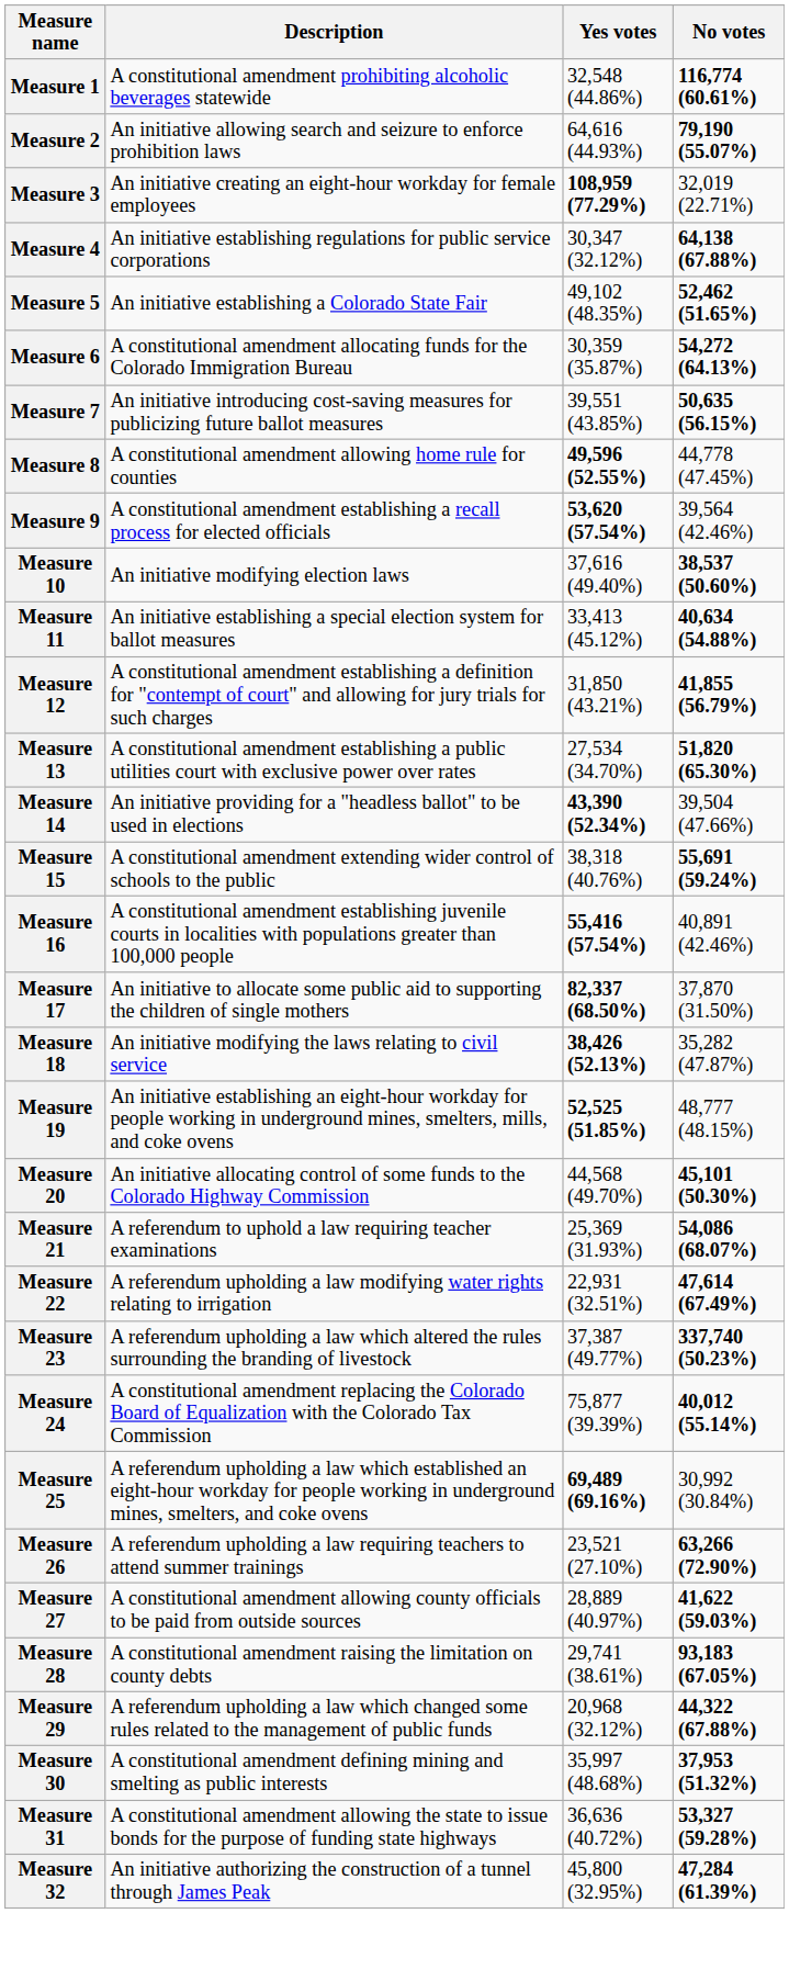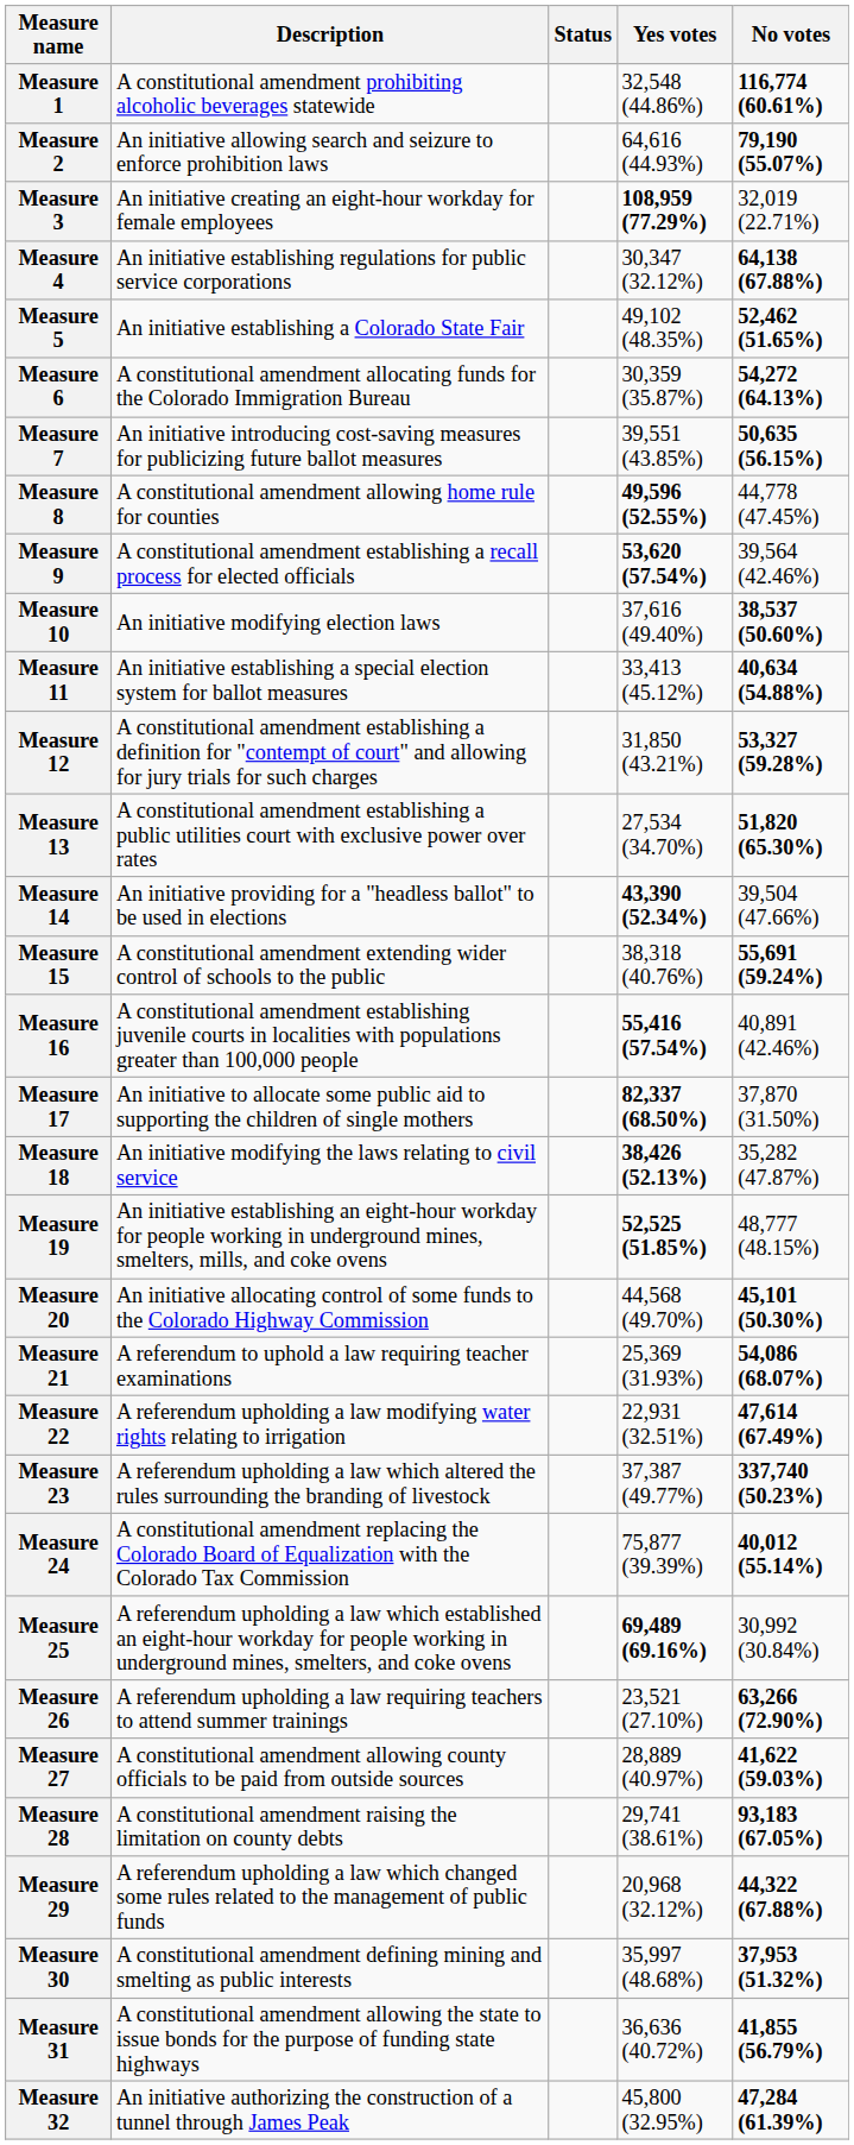 <table class="wikitable sortable plainrowheaders" style="width:100%">
 <tr>
 <th scope="col">Measure name</th>
 <th class="unsortable" scope="col">Description</th>
+<th scope="col">Status</th>
 <th scope="col">Yes votes</th>
 <th scope="col">No votes</th>
 </tr>
 <tr>
 <th scope="row">Measure 1</th>
 <td>A constitutional amendment <a href='#'>prohibiting alcoholic beverages</a> statewide</td>
+<td></td>
 <td>32,548 (44.86%)</td>
 <td><strong>116,774 (60.61%)</strong></td>
 </tr>
 <tr>
 <th scope="row">Measure 2</th>
 <td>An initiative allowing search and seizure to enforce prohibition laws</td>
+<td></td>
 <td>64,616 (44.93%)</td>
 <td><strong>79,190 (55.07%)</strong></td>
 </tr>
 <tr>
 <th scope="row">Measure 3</th>
 <td>An initiative creating an eight-hour workday for female employees</td>
+<td></td>
 <td><strong>108,959 (77.29%)</strong></td>
 <td>32,019 (22.71%)</td>
 </tr>
 <tr>
 <th scope="row">Measure 4</th>
 <td>An initiative establishing regulations for public service corporations</td>
+<td></td>
 <td>30,347 (32.12%)</td>
 <td><strong>64,138 (67.88%)</strong></td>
 </tr>
 <tr>
 <th scope="row">Measure 5</th>
 <td>An initiative establishing a <a href='#'>Colorado State Fair</a></td>
+<td></td>
 <td>49,102 (48.35%)</td>
 <td><strong>52,462 (51.65%)</strong></td>
 </tr>
 <tr>
 <th scope="row">Measure 6</th>
 <td>A constitutional amendment allocating funds for the Colorado Immigration Bureau</td>
+<td></td>
 <td>30,359 (35.87%)</td>
 <td><strong>54,272 (64.13%)</strong></td>
 </tr>
 <tr>
 <th scope="row">Measure 7</th>
 <td>An initiative introducing cost-saving measures for publicizing future ballot measures</td>
+<td></td>
 <td>39,551 (43.85%)</td>
 <td><strong>50,635 (56.15%)</strong></td>
 </tr>
 <tr>
 <th scope="row">Measure 8</th>
 <td>A constitutional amendment allowing <a href='#'>home rule</a> for counties</td>
+<td></td>
 <td><strong>49,596 (52.55%)</strong></td>
 <td>44,778 (47.45%)</td>
 </tr>
 <tr>
 <th scope="row">Measure 9</th>
 <td>A constitutional amendment establishing a <a href='#'>recall process</a> for elected officials</td>
+<td></td>
 <td><strong>53,620 (57.54%)</strong></td>
 <td>39,564 (42.46%)</td>
 </tr>
 <tr>
 <th scope="row">Measure 10</th>
 <td>An initiative modifying election laws</td>
+<td></td>
 <td>37,616 (49.40%)</td>
 <td><strong>38,537 (50.60%)</strong></td>
 </tr>
 <tr>
 <th scope="row">Measure 11</th>
 <td>An initiative establishing a special election system for ballot measures</td>
+<td></td>
 <td>33,413 (45.12%)</td>
 <td><strong>40,634 (54.88%)</strong></td>
 </tr>
 <tr>
 <th scope="row">Measure 12</th>
 <td>A constitutional amendment establishing a definition for "<a href='#'>contempt of court</a>" and allowing for jury trials for such charges</td>
+<td></td>
 <td>31,850 (43.21%)</td>
-<td><strong>41,855 (56.79%)</strong></td>
+<td><strong>53,327 (59.28%)</strong></td>
 </tr>
 <tr>
 <th scope="row">Measure 13</th>
 <td>A constitutional amendment establishing a public utilities court with exclusive power over rates</td>
+<td></td>
 <td>27,534 (34.70%)</td>
 <td><strong>51,820 (65.30%)</strong></td>
 </tr>
 <tr>
 <th scope="row">Measure 14</th>
 <td>An initiative providing for a "headless ballot" to be used in elections</td>
+<td></td>
 <td><strong>43,390 (52.34%)</strong></td>
 <td>39,504 (47.66%)</td>
 </tr>
 <tr>
 <th scope="row">Measure 15</th>
 <td>A constitutional amendment extending wider control of schools to the public</td>
+<td></td>
 <td>38,318 (40.76%)</td>
 <td><strong>55,691 (59.24%)</strong></td>
 </tr>
 <tr>
 <th scope="row">Measure 16</th>
 <td>A constitutional amendment establishing juvenile courts in localities with populations greater than 100,000 people</td>
+<td></td>
 <td><strong>55,416 (57.54%)</strong></td>
 <td>40,891 (42.46%)</td>
 </tr>
 <tr>
 <th scope="row">Measure 17</th>
 <td>An initiative to allocate some public aid to supporting the children of single mothers</td>
+<td></td>
 <td><strong>82,337 (68.50%)</strong></td>
 <td>37,870 (31.50%)</td>
 </tr>
 <tr>
 <th scope="row">Measure 18</th>
 <td>An initiative modifying the laws relating to <a href='#'>civil service</a></td>
+<td></td>
 <td><strong>38,426 (52.13%)</strong></td>
 <td>35,282 (47.87%)</td>
 </tr>
 <tr>
 <th scope="row">Measure 19</th>
 <td>An initiative establishing an eight-hour workday for people working in underground mines, smelters, mills, and coke ovens</td>
+<td></td>
 <td><strong>52,525 (51.85%)</strong></td>
 <td>48,777 (48.15%)</td>
 </tr>
 <tr>
 <th scope="row">Measure 20</th>
 <td>An initiative allocating control of some funds to the <a href='#'>Colorado Highway Commission</a></td>
+<td></td>
 <td>44,568 (49.70%)</td>
 <td><strong>45,101 (50.30%)</strong></td>
 </tr>
 <tr>
 <th scope="row">Measure 21</th>
 <td>A referendum to uphold a law requiring teacher examinations</td>
+<td></td>
 <td>25,369 (31.93%)</td>
 <td><strong>54,086 (68.07%)</strong></td>
 </tr>
 <tr>
 <th scope="row">Measure 22</th>
 <td>A referendum upholding a law modifying <a href='#'>water rights</a> relating to irrigation</td>
+<td></td>
 <td>22,931 (32.51%)</td>
 <td><strong>47,614 (67.49%)</strong></td>
 </tr>
 <tr>
 <th scope="row">Measure 23</th>
 <td>A referendum upholding a law which altered the rules surrounding the branding of livestock</td>
+<td></td>
 <td>37,387 (49.77%)</td>
 <td><strong>337,740 (50.23%)</strong></td>
 </tr>
 <tr>
 <th scope="row">Measure 24</th>
 <td>A constitutional amendment replacing the <a href='#'>Colorado Board of Equalization</a> with the Colorado Tax Commission</td>
+<td></td>
 <td>75,877 (39.39%)</td>
 <td><strong>40,012 (55.14%)</strong></td>
 </tr>
 <tr>
 <th scope="row">Measure 25</th>
 <td>A referendum upholding a law which established an eight-hour workday for people working in underground mines, smelters, and coke ovens</td>
+<td></td>
 <td><strong>69,489 (69.16%)</strong></td>
 <td>30,992 (30.84%)</td>
 </tr>
 <tr>
 <th scope="row">Measure 26</th>
 <td>A referendum upholding a law requiring teachers to attend summer trainings</td>
+<td></td>
 <td>23,521 (27.10%)</td>
 <td><strong>63,266 (72.90%)</strong></td>
 </tr>
 <tr>
 <th scope="row">Measure 27</th>
 <td>A constitutional amendment allowing county officials to be paid from outside sources</td>
+<td></td>
 <td>28,889 (40.97%)</td>
 <td><strong>41,622 (59.03%)</strong></td>
 </tr>
 <tr>
 <th scope="row">Measure 28</th>
 <td>A constitutional amendment raising the limitation on county debts</td>
+<td></td>
 <td>29,741 (38.61%)</td>
 <td><strong>93,183 (67.05%)</strong></td>
 </tr>
 <tr>
 <th scope="row">Measure 29</th>
 <td>A referendum upholding a law which changed some rules related to the management of public funds</td>
+<td></td>
 <td>20,968 (32.12%)</td>
 <td><strong>44,322 (67.88%)</strong></td>
 </tr>
 <tr>
 <th scope="row">Measure 30</th>
 <td>A constitutional amendment defining mining and smelting as public interests</td>
+<td></td>
 <td>35,997 (48.68%)</td>
 <td><strong>37,953 (51.32%)</strong></td>
 </tr>
 <tr>
 <th scope="row">Measure 31</th>
 <td>A constitutional amendment allowing the state to issue bonds for the purpose of funding state highways</td>
+<td></td>
 <td>36,636 (40.72%)</td>
-<td><strong>53,327 (59.28%)</strong></td>
+<td><strong>41,855 (56.79%)</strong></td>
 </tr>
 <tr>
 <th scope="row">Measure 32</th>
 <td>An initiative authorizing the construction of a tunnel through <a href='#'>James Peak</a></td>
+<td></td>
 <td>45,800 (32.95%)</td>
 <td><strong>47,284 (61.39%)</strong></td>
 </tr>
 </table>
